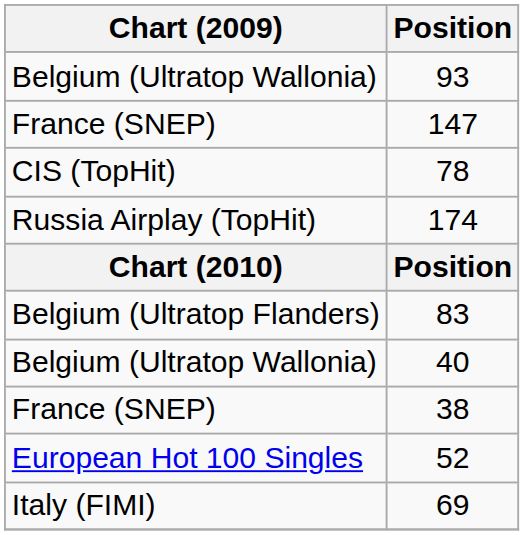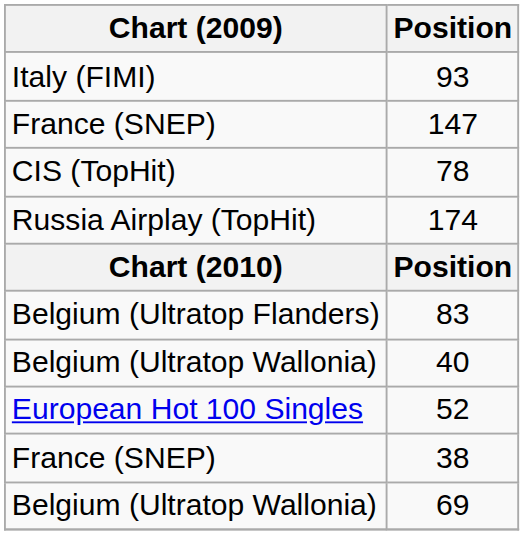 <table class="wikitable ">
 <tr>
 <th>Chart (2009)</th>
 <th>Position</th>
 </tr>
 <tr>
-<td>Belgium (Ultratop Wallonia)</td>
+<td>Italy (FIMI)</td>
 <td align="center">93</td>
 </tr>
 <tr>
 <td>France (SNEP)</td>
 <td align="center">147</td>
 </tr>
 <tr>
 <td>CIS (TopHit)</td>
 <td align="center">78</td>
 </tr>
 <tr>
 <td>Russia Airplay (TopHit)</td>
 <td align="center">174</td>
 </tr>
 <tr>
 <th>Chart (2010)</th>
 <th>Position</th>
 </tr>
 <tr>
 <td>Belgium (Ultratop Flanders)</td>
 <td align="center">83</td>
 </tr>
 <tr>
 <td>Belgium (Ultratop Wallonia)</td>
 <td align="center">40</td>
 </tr>
 <tr>
+<td><a href='#'>European Hot 100 Singles</a></td>
+<td align="center">52</td>
+</tr>
+<tr>
 <td>France (SNEP)</td>
 <td align="center">38</td>
 </tr>
 <tr>
-<td><a href='#'>European Hot 100 Singles</a></td>
-<td align="center">52</td>
-</tr>
-<tr>
-<td>Italy (FIMI)</td>
+<td>Belgium (Ultratop Wallonia)</td>
 <td align="center">69</td>
 </tr>
 <tr>
 </tr>
 </table>
